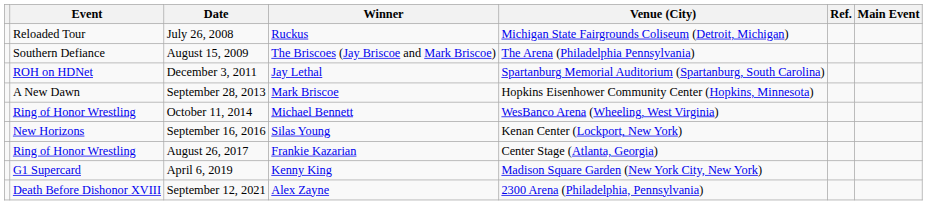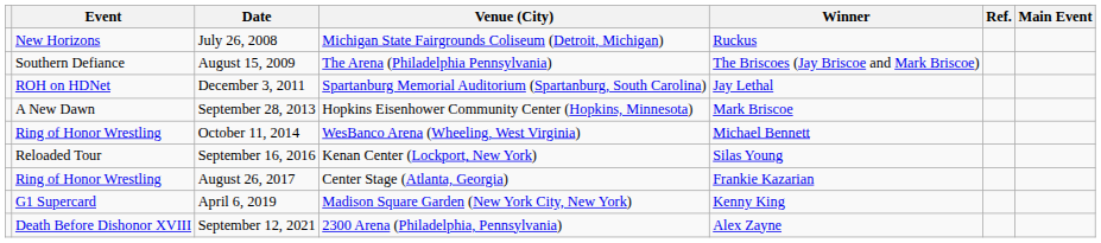 <table class="wikitable plainrowheaders sortable">
 <tr>
 <th></th>
 <th>Event</th>
 <th>Date</th>
+<th>Venue (City)</th>
 <th>Winner</th>
-<th>Venue (City)</th>
 <th class="unsortable">Ref.</th>
 <th>Main Event</th>
 </tr>
 <tr>
 <td></td>
-<td>Reloaded Tour</td>
+<td><a href='#'>New Horizons</a></td>
 <td>July 26, 2008</td>
+<td><a href='#'>Michigan State Fairgrounds Coliseum</a> (<a href='#'>Detroit, Michigan</a>)</td>
 <td><a href='#'>Ruckus</a></td>
-<td><a href='#'>Michigan State Fairgrounds Coliseum</a> (<a href='#'>Detroit, Michigan</a>)</td>
 <td align=center></td>
 <td></td>
 </tr>
 <tr>
 <td></td>
 <td>Southern Defiance</td>
 <td>August 15, 2009</td>
+<td><a href='#'>The Arena</a> (<a href='#'>Philadelphia Pennsylvania</a>)</td>
 <td><a href='#'>The Briscoes</a> (<a href='#'>Jay Briscoe</a> and <a href='#'>Mark Briscoe</a>)</td>
-<td><a href='#'>The Arena</a> (<a href='#'>Philadelphia Pennsylvania</a>)</td>
 <td align=center></td>
 <td></td>
 </tr>
 <tr>
 <td></td>
 <td><a href='#'>ROH on HDNet</a></td>
 <td>December 3, 2011</td>
+<td><a href='#'>Spartanburg Memorial Auditorium</a> (<a href='#'>Spartanburg, South Carolina</a>)</td>
 <td><a href='#'>Jay Lethal</a></td>
-<td><a href='#'>Spartanburg Memorial Auditorium</a> (<a href='#'>Spartanburg, South Carolina</a>)</td>
 <td align=center></td>
 <td></td>
 </tr>
 <tr>
 <td></td>
 <td>A New Dawn</td>
 <td>September 28, 2013</td>
+<td>Hopkins Eisenhower Community Center (<a href='#'>Hopkins, Minnesota</a>)</td>
 <td><a href='#'>Mark Briscoe</a></td>
-<td>Hopkins Eisenhower Community Center (<a href='#'>Hopkins, Minnesota</a>)</td>
 <td align=center></td>
 <td></td>
 </tr>
 <tr>
 <td></td>
 <td><a href='#'>Ring of Honor Wrestling</a></td>
 <td>October 11, 2014</td>
+<td><a href='#'>WesBanco Arena</a> (<a href='#'>Wheeling, West Virginia</a>)</td>
 <td><a href='#'>Michael Bennett</a></td>
-<td><a href='#'>WesBanco Arena</a> (<a href='#'>Wheeling, West Virginia</a>)</td>
 <td align=center></td>
 <td></td>
 </tr>
 <tr>
 <td></td>
-<td><a href='#'>New Horizons</a></td>
+<td>Reloaded Tour</td>
 <td>September 16, 2016</td>
+<td>Kenan Center (<a href='#'>Lockport, New York</a>)</td>
 <td><a href='#'>Silas Young</a></td>
-<td>Kenan Center (<a href='#'>Lockport, New York</a>)</td>
 <td align=center></td>
 <td></td>
 </tr>
 <tr>
 <td></td>
 <td><a href='#'>Ring of Honor Wrestling</a></td>
 <td>August 26, 2017</td>
+<td>Center Stage (<a href='#'>Atlanta, Georgia</a>)</td>
 <td><a href='#'>Frankie Kazarian</a></td>
-<td>Center Stage (<a href='#'>Atlanta, Georgia</a>)</td>
 <td align=center></td>
 <td></td>
 </tr>
 <tr>
 <td></td>
 <td><a href='#'>G1 Supercard</a></td>
 <td>April 6, 2019</td>
+<td><a href='#'>Madison Square Garden</a> (<a href='#'>New York City, New York</a>)</td>
 <td><a href='#'>Kenny King</a></td>
-<td><a href='#'>Madison Square Garden</a> (<a href='#'>New York City, New York</a>)</td>
 <td align=center></td>
 <td></td>
 </tr>
 <tr>
 <td></td>
 <td><a href='#'>Death Before Dishonor XVIII</a></td>
 <td>September 12, 2021</td>
+<td><a href='#'>2300 Arena</a> (<a href='#'>Philadelphia, Pennsylvania</a>)</td>
 <td><a href='#'>Alex Zayne</a></td>
-<td><a href='#'>2300 Arena</a> (<a href='#'>Philadelphia, Pennsylvania</a>)</td>
 <td align=center></td>
 <td></td>
 </tr>
 </table>
